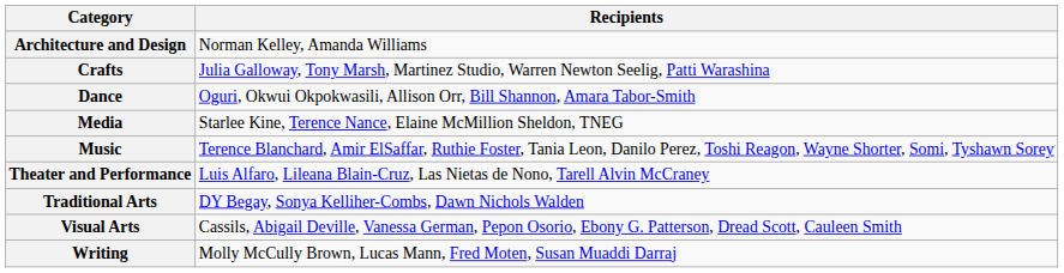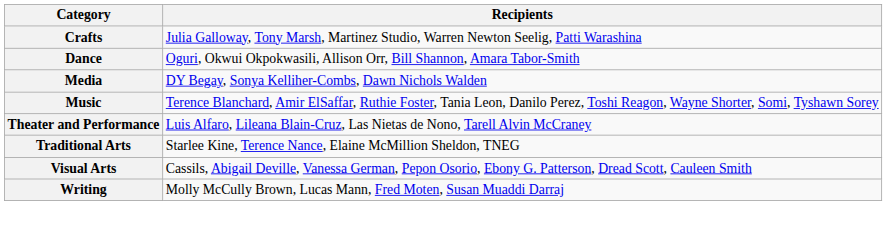 <table class=wikitable>
 <tr>
 <th>Category</th>
 <th>Recipients</th>
-</tr>
-<tr>
-<th>Architecture and Design</th>
-<td>Norman Kelley, Amanda Williams</td>
 </tr>
 <tr>
 <th>Crafts</th>
 <td><a href='#'>Julia Galloway</a>, <a href='#'>Tony Marsh</a>, Martinez Studio, Warren Newton Seelig, <a href='#'>Patti Warashina</a></td>
 </tr>
 <tr>
 <th>Dance</th>
 <td><a href='#'>Oguri</a>, Okwui Okpokwasili, Allison Orr, <a href='#'>Bill Shannon</a>, <a href='#'>Amara Tabor-Smith</a></td>
 </tr>
 <tr>
 <th>Media</th>
-<td>Starlee Kine, <a href='#'>Terence Nance</a>, Elaine McMillion Sheldon, TNEG</td>
+<td><a href='#'>DY Begay</a>, <a href='#'>Sonya Kelliher-Combs</a>, <a href='#'>Dawn Nichols Walden</a></td>
 </tr>
 <tr>
 <th>Music</th>
 <td><a href='#'>Terence Blanchard</a>, <a href='#'>Amir ElSaffar</a>, <a href='#'>Ruthie Foster</a>, Tania Leon, Danilo Perez, <a href='#'>Toshi Reagon</a>, <a href='#'>Wayne Shorter</a>, <a href='#'>Somi</a>, <a href='#'>Tyshawn Sorey</a></td>
 </tr>
 <tr>
 <th>Theater and Performance</th>
 <td><a href='#'>Luis Alfaro</a>, <a href='#'>Lileana Blain-Cruz</a>, Las Nietas de Nono, <a href='#'>Tarell Alvin McCraney</a></td>
 </tr>
 <tr>
 <th>Traditional Arts</th>
-<td><a href='#'>DY Begay</a>, <a href='#'>Sonya Kelliher-Combs</a>, <a href='#'>Dawn Nichols Walden</a></td>
+<td>Starlee Kine, <a href='#'>Terence Nance</a>, Elaine McMillion Sheldon, TNEG</td>
 </tr>
 <tr>
 <th>Visual Arts</th>
 <td>Cassils, <a href='#'>Abigail Deville</a>, <a href='#'>Vanessa German</a>, <a href='#'>Pepon Osorio</a>, <a href='#'>Ebony G. Patterson</a>, <a href='#'>Dread Scott</a>, <a href='#'>Cauleen Smith</a></td>
 </tr>
 <tr>
 <th>Writing</th>
 <td>Molly McCully Brown, Lucas Mann, <a href='#'>Fred Moten</a>, <a href='#'>Susan Muaddi Darraj</a></td>
 </tr>
 </table>
